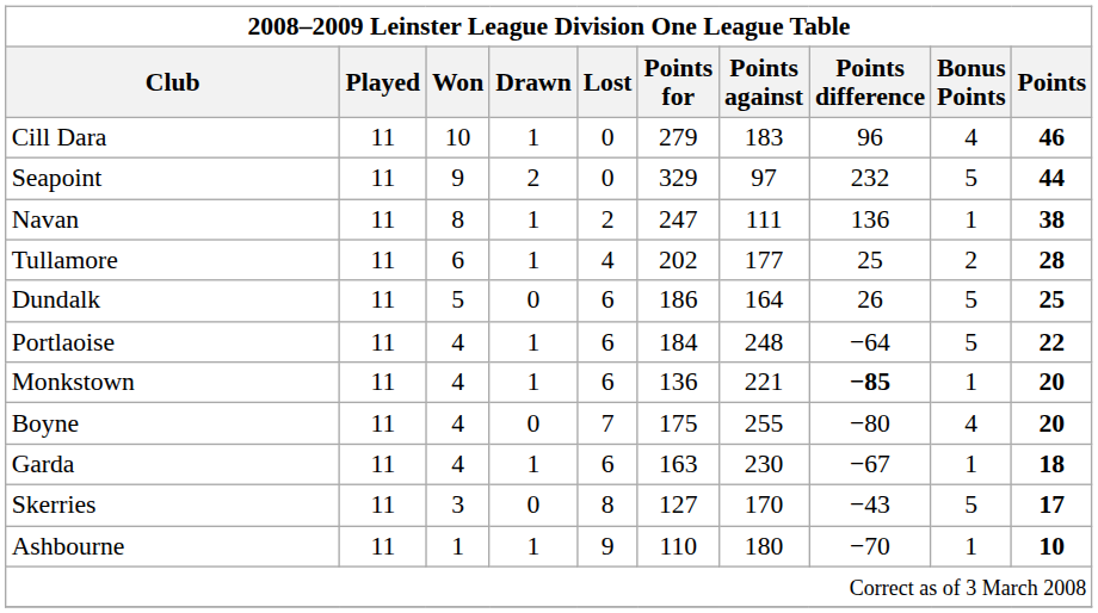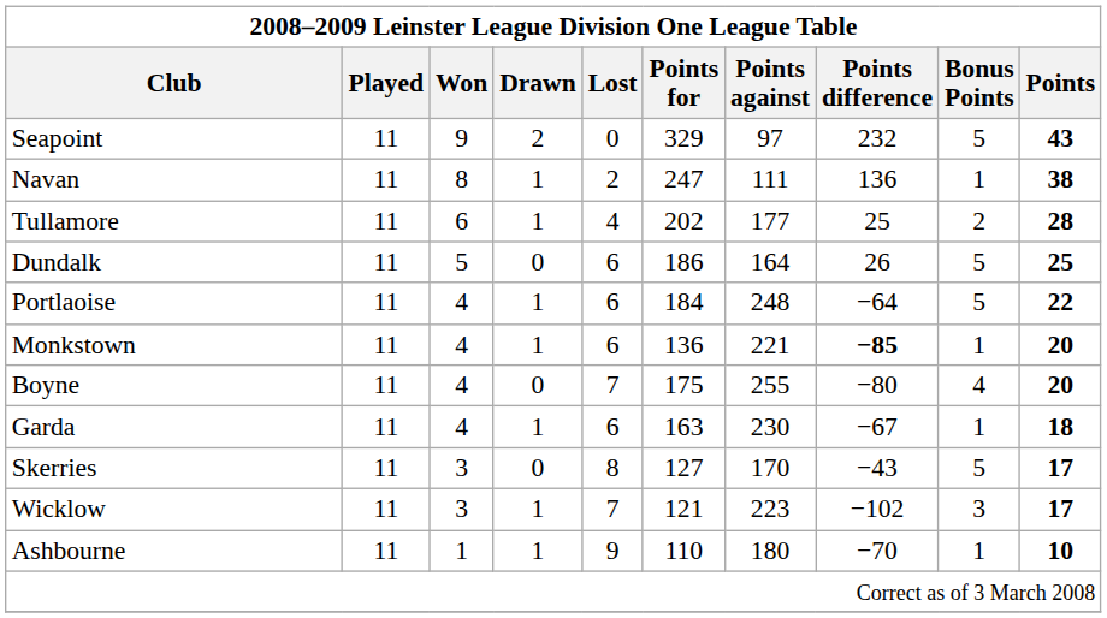 <table class="wikitable" style="float:left; margin-right:15px; text-align: center;">
 <tr>
 <td colspan="10" bgcolor="#FFFFFF" cellpadding="0" cellspacing="0"><strong>2008–2009 Leinster League Division One League Table</strong></td>
 </tr>
 <tr>
 <th bgcolor="#efefef" width="200">Club</th>
 <th bgcolor="#efefef" width="20">Played</th>
 <th bgcolor="#efefef" width="20">Won</th>
 <th bgcolor="#efefef" width="20">Drawn</th>
 <th bgcolor="#efefef" width="20">Lost</th>
 <th bgcolor="#efefef" width="20">Points for</th>
 <th bgcolor="#efefef" width="20">Points against</th>
 <th bgcolor="#efefef" width="20">Points difference</th>
 <th bgcolor="#efefef" width="20">Bonus Points</th>
 <th bgcolor="#efefef" width="20">Points</th>
 </tr>
 <tr bgcolor=#ffffff align=center>
-<td align=left>Cill Dara</td>
-<td>11</td>
-<td>10</td>
-<td>1</td>
-<td>0</td>
-<td>279</td>
-<td>183</td>
-<td>96</td>
-<td>4</td>
-<td><strong>46</strong></td>
-</tr>
-<tr bgcolor=#ffffff align=center>
 <td align=left>Seapoint</td>
 <td>11</td>
 <td>9</td>
 <td>2</td>
 <td>0</td>
 <td>329</td>
 <td>97</td>
 <td>232</td>
 <td>5</td>
-<td><strong>44</strong></td>
+<td><strong>43</strong></td>
 </tr>
 <tr bgcolor=#ffffff align=center>
 <td align=left>Navan</td>
 <td>11</td>
 <td>8</td>
 <td>1</td>
 <td>2</td>
 <td>247</td>
 <td>111</td>
 <td>136</td>
 <td>1</td>
 <td><strong>38</strong></td>
 </tr>
 <tr bgcolor=#ffffff align=center>
 <td align=left>Tullamore</td>
 <td>11</td>
 <td>6</td>
 <td>1</td>
 <td>4</td>
 <td>202</td>
 <td>177</td>
 <td>25</td>
 <td>2</td>
 <td><strong>28</strong></td>
 </tr>
 <tr bgcolor=#ffffff align=center>
 <td align=left>Dundalk</td>
 <td>11</td>
 <td>5</td>
 <td>0</td>
 <td>6</td>
 <td>186</td>
 <td>164</td>
 <td>26</td>
 <td>5</td>
 <td><strong>25</strong></td>
 </tr>
 <tr bgcolor=#ffffff align=center>
 <td align=left>Portlaoise</td>
 <td>11</td>
 <td>4</td>
 <td>1</td>
 <td>6</td>
 <td>184</td>
 <td>248</td>
 <td>−64</td>
 <td>5</td>
 <td><strong>22</strong></td>
 </tr>
 <tr bgcolor=#ffffff align=center>
 <td align=left>Monkstown</td>
 <td>11</td>
 <td>4</td>
 <td>1</td>
 <td>6</td>
 <td>136</td>
 <td>221</td>
 <td><strong>−85</strong></td>
 <td>1</td>
 <td><strong>20</strong></td>
 </tr>
 <tr bgcolor=#ffffff align=center>
 <td align=left>Boyne</td>
 <td>11</td>
 <td>4</td>
 <td>0</td>
 <td>7</td>
 <td>175</td>
 <td>255</td>
 <td>−80</td>
 <td>4</td>
 <td><strong>20</strong></td>
 </tr>
 <tr bgcolor=#ffffff align=center>
 <td align=left>Garda</td>
 <td>11</td>
 <td>4</td>
 <td>1</td>
 <td>6</td>
 <td>163</td>
 <td>230</td>
 <td>−67</td>
 <td>1</td>
 <td><strong>18</strong></td>
 </tr>
 <tr bgcolor=#ffffff align=center>
 <td align=left>Skerries</td>
 <td>11</td>
 <td>3</td>
 <td>0</td>
 <td>8</td>
 <td>127</td>
 <td>170</td>
 <td>−43</td>
 <td>5</td>
 <td><strong>17</strong></td>
 </tr>
 <tr bgcolor=#ffffff align=center>
+<td align=left>Wicklow</td>
+<td>11</td>
+<td>3</td>
+<td>1</td>
+<td>7</td>
+<td>121</td>
+<td>223</td>
+<td>−102</td>
+<td>3</td>
+<td><strong>17</strong></td>
+</tr>
+<tr bgcolor=#ffffff align=center>
 <td align=left>Ashbourne</td>
 <td>11</td>
 <td>1</td>
 <td>1</td>
 <td>9</td>
 <td>110</td>
 <td>180</td>
 <td>−70</td>
 <td>1</td>
 <td><strong>10</strong></td>
 </tr>
 <tr>
 <td colspan="10" align="right" bgcolor="#FFFFFF" cellpadding="0" cellspacing="0"><small>Correct as of 3 March 2008</small></td>
 </tr>
 <tr>
 </tr>
 </table>
